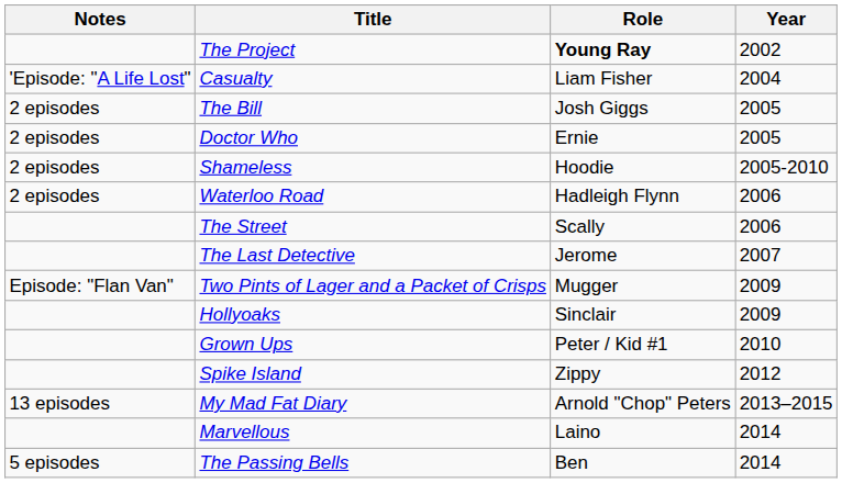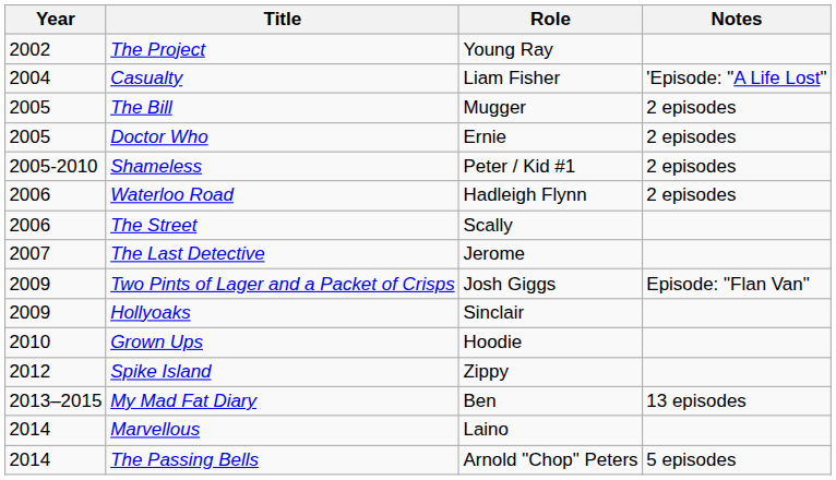 <table class="wikitable sortable">
 <tr>
-<th class="unsortable">Notes</th>
+<th>Year</th>
 <th>Title</th>
 <th>Role</th>
-<th>Year</th>
+<th class="unsortable">Notes</th>
 </tr>
 <tr>
+<td>2002</td>
+<td><em><a href='#'>The Project</a></em></td>
+<td>Young Ray</td>
 <td></td>
-<td><em><a href='#'>The Project</a></em></td>
-<td><strong>Young Ray</strong></td>
-<td>2002</td>
 </tr>
 <tr>
-<td>'Episode: "<a href='#'>A Life Lost</a>"</td>
+<td>2004</td>
 <td><em><a href='#'>Casualty</a></em></td>
 <td>Liam Fisher</td>
-<td>2004</td>
+<td>'Episode: "<a href='#'>A Life Lost</a>"</td>
 </tr>
 <tr>
+<td>2005</td>
+<td><em><a href='#'>The Bill</a></em></td>
+<td>Mugger</td>
 <td>2 episodes</td>
-<td><em><a href='#'>The Bill</a></em></td>
-<td>Josh Giggs</td>
-<td>2005</td>
 </tr>
 <tr>
-<td>2 episodes</td>
+<td>2005</td>
 <td><em><a href='#'>Doctor Who</a></em></td>
 <td>Ernie</td>
-<td>2005</td>
+<td>2 episodes</td>
 </tr>
 <tr>
+<td>2005-2010</td>
+<td><em><a href='#'>Shameless</a></em></td>
+<td>Peter / Kid #1</td>
 <td>2 episodes</td>
-<td><em><a href='#'>Shameless</a></em></td>
-<td>Hoodie</td>
-<td>2005-2010</td>
 </tr>
 <tr>
-<td>2 episodes</td>
+<td>2006</td>
 <td><em><a href='#'>Waterloo Road</a></em></td>
 <td>Hadleigh Flynn</td>
-<td>2006</td>
+<td>2 episodes</td>
 </tr>
 <tr>
-<td></td>
+<td>2006</td>
 <td><em><a href='#'>The Street</a></em></td>
 <td>Scally</td>
-<td>2006</td>
+<td></td>
 </tr>
 <tr>
-<td></td>
+<td>2007</td>
 <td><em><a href='#'>The Last Detective</a></em></td>
 <td>Jerome</td>
-<td>2007</td>
+<td></td>
 </tr>
 <tr>
+<td>2009</td>
+<td><em><a href='#'>Two Pints of Lager and a Packet of Crisps</a></em></td>
+<td>Josh Giggs</td>
 <td>Episode: "Flan Van"</td>
-<td><em><a href='#'>Two Pints of Lager and a Packet of Crisps</a></em></td>
-<td>Mugger</td>
-<td>2009</td>
 </tr>
 <tr>
-<td></td>
+<td>2009</td>
 <td><em><a href='#'>Hollyoaks</a></em></td>
 <td>Sinclair</td>
-<td>2009</td>
+<td></td>
 </tr>
 <tr>
+<td>2010</td>
+<td><em><a href='#'>Grown Ups</a></em></td>
+<td>Hoodie</td>
 <td></td>
-<td><em><a href='#'>Grown Ups</a></em></td>
-<td>Peter / Kid #1</td>
-<td>2010</td>
 </tr>
 <tr>
-<td></td>
+<td>2012</td>
 <td><em><a href='#'>Spike Island</a></em></td>
 <td>Zippy</td>
-<td>2012</td>
+<td></td>
 </tr>
 <tr>
+<td>2013–2015</td>
+<td><em><a href='#'>My Mad Fat Diary</a></em></td>
+<td>Ben</td>
 <td>13 episodes</td>
-<td><em><a href='#'>My Mad Fat Diary</a></em></td>
-<td>Arnold "Chop" Peters</td>
-<td>2013–2015</td>
 </tr>
 <tr>
-<td></td>
+<td>2014</td>
 <td><em><a href='#'>Marvellous</a></em></td>
 <td>Laino</td>
-<td>2014</td>
+<td></td>
 </tr>
 <tr>
+<td>2014</td>
+<td><em><a href='#'>The Passing Bells</a></em></td>
+<td>Arnold "Chop" Peters</td>
 <td>5 episodes</td>
-<td><em><a href='#'>The Passing Bells</a></em></td>
-<td>Ben</td>
-<td>2014</td>
 </tr>
 </table>
